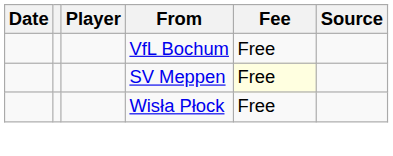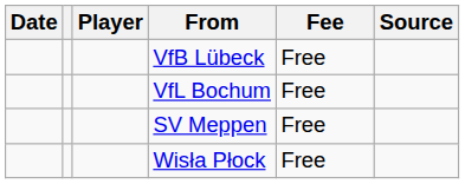 <table class="wikitable plainrowheaders sortable">
 <tr>
 <th scope="col">Date</th>
 <th></th>
 <th scope=col>Player</th>
 <th>From</th>
 <th !scope=col; style="width: 65px;">Fee</th>
 <th scope=col class=unsortable>Source</th>
+</tr>
+<tr>
+<td></td>
+<td align=center></td>
+<td></td>
+<td><a href='#'>VfB Lübeck</a></td>
+<td>Free</td>
+<td></td>
 </tr>
 <tr>
 <td></td>
 <td align=center></td>
 <td></td>
 <td><a href='#'>VfL Bochum</a></td>
 <td>Free</td>
 <td></td>
 </tr>
 <tr>
 <td></td>
 <td align=center></td>
 <td></td>
 <td><a href='#'>SV Meppen</a></td>
-<td style="background: lightyellow;">Free</td>
+<td>Free</td>
 <td></td>
 </tr>
 <tr>
 <td></td>
 <td align=center></td>
 <td></td>
 <td><a href='#'>Wisła Płock</a></td>
 <td>Free</td>
 <td></td>
 </tr>
 </table>
